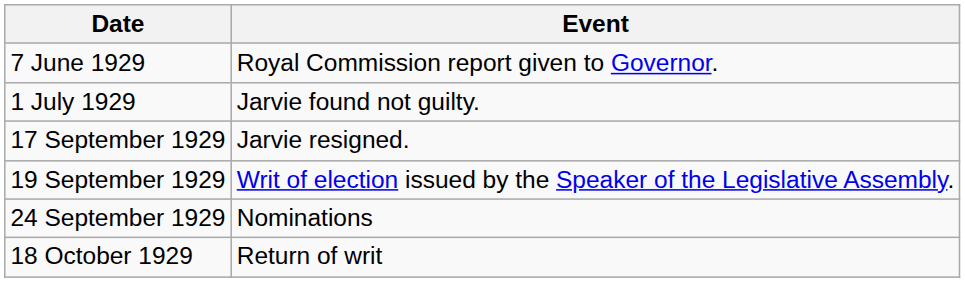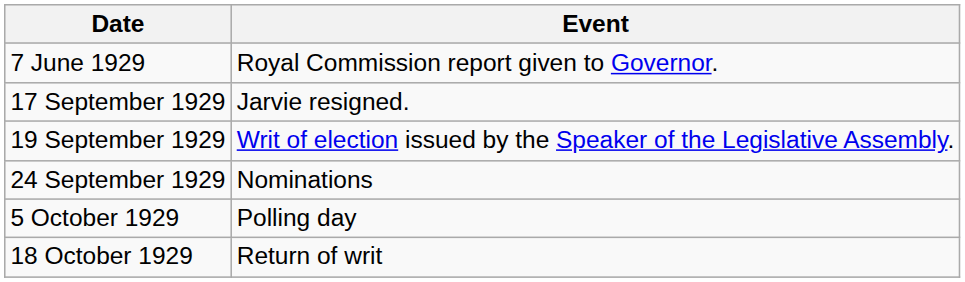 <table class="wikitable">
 <tr>
 <th>Date</th>
 <th>Event</th>
 </tr>
 <tr>
 <td>7 June 1929</td>
 <td>Royal Commission report given to <a href='#'>Governor</a>.</td>
-</tr>
-<tr>
-<td>1 July 1929</td>
-<td>Jarvie found not guilty.</td>
 </tr>
 <tr>
 <td>17 September 1929</td>
 <td>Jarvie resigned.</td>
 </tr>
 <tr>
 <td>19 September 1929</td>
 <td><a href='#'>Writ of election</a> issued by the <a href='#'>Speaker of the Legislative Assembly</a>.</td>
 </tr>
 <tr>
 <td>24 September 1929</td>
 <td>Nominations</td>
 </tr>
 <tr>
+<td>5 October 1929</td>
+<td>Polling day</td>
+</tr>
+<tr>
 <td>18 October 1929</td>
 <td>Return of writ</td>
 </tr>
 </table>
